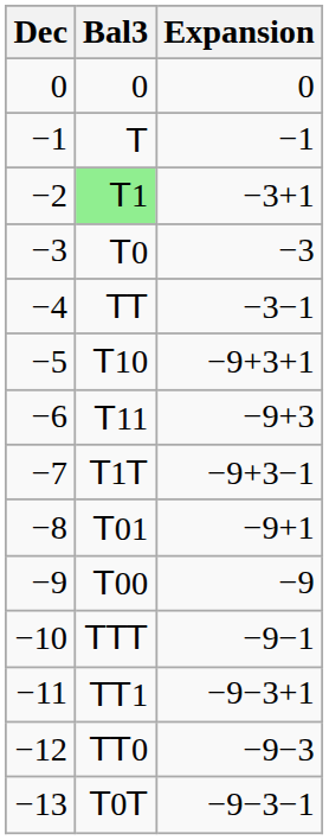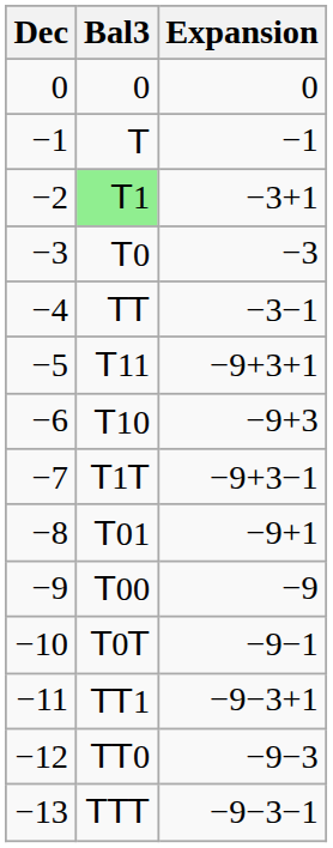 <table class="wikitable" style="border: none; text-align:right">
 <tr>
 <th>Dec</th>
 <th>Bal3</th>
 <th>Expansion</th>
 </tr>
 <tr>
 <td>0</td>
 <td>0</td>
 <td>0</td>
 </tr>
 <tr>
 <td>−1</td>
 <td>𝖳</td>
 <td>−1</td>
 </tr>
 <tr>
 <td>−2</td>
 <td style="background: lightgreen;">𝖳1</td>
 <td>−3+1</td>
 </tr>
 <tr>
 <td>−3</td>
 <td>𝖳0</td>
 <td>−3</td>
 </tr>
 <tr>
 <td>−4</td>
 <td>𝖳𝖳</td>
 <td>−3−1</td>
 </tr>
 <tr>
 <td>−5</td>
-<td>𝖳10</td>
+<td>𝖳11</td>
 <td>−9+3+1</td>
 </tr>
 <tr>
 <td>−6</td>
-<td>𝖳11</td>
+<td>𝖳10</td>
 <td>−9+3</td>
 </tr>
 <tr>
 <td>−7</td>
 <td>𝖳1𝖳</td>
 <td>−9+3−1</td>
 </tr>
 <tr>
 <td>−8</td>
 <td>𝖳01</td>
 <td>−9+1</td>
 </tr>
 <tr>
 <td>−9</td>
 <td>𝖳00</td>
 <td>−9</td>
 </tr>
 <tr>
 <td>−10</td>
-<td>𝖳𝖳𝖳</td>
+<td>𝖳0𝖳</td>
 <td>−9−1</td>
 </tr>
 <tr>
 <td>−11</td>
 <td>𝖳𝖳1</td>
 <td>−9−3+1</td>
 </tr>
 <tr>
 <td>−12</td>
 <td>𝖳𝖳0</td>
 <td>−9−3</td>
 </tr>
 <tr>
 <td>−13</td>
-<td>𝖳0𝖳</td>
+<td>𝖳𝖳𝖳</td>
 <td>−9−3−1</td>
 </tr>
 </table>
